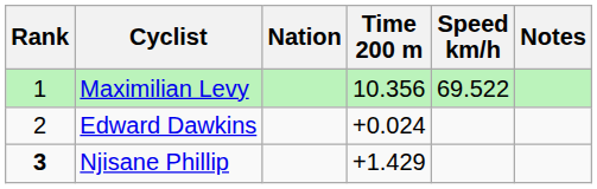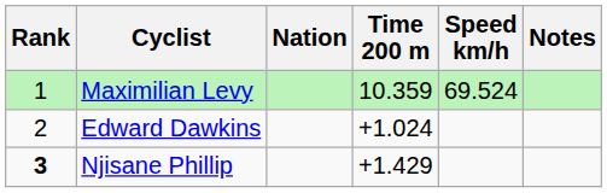 <table class="wikitable sortable" style="text-align:center;">
 <tr>
 <th>Rank</th>
 <th>Cyclist</th>
 <th>Nation</th>
 <th>Time<br>200 m</th>
 <th>Speed<br>km/h</th>
 <th>Notes</th>
 </tr>
 <tr bgcolor=bbf3bb>
 <td>1</td>
 <td align=left><a href='#'>Maximilian Levy</a></td>
 <td align=left></td>
-<td>10.356</td>
-<td>69.522</td>
+<td>10.359</td>
+<td>69.524</td>
 <td></td>
 </tr>
 <tr>
 <td>2</td>
 <td align=left><a href='#'>Edward Dawkins</a></td>
 <td align=left></td>
-<td data-sort-value=10.380>+0.024</td>
+<td data-sort-value=10.380>+1.024</td>
 <td></td>
 <td></td>
 </tr>
 <tr>
 <td><strong>3</strong></td>
 <td align=left><a href='#'>Njisane Phillip</a></td>
 <td align=left></td>
 <td data-sort-value=11.785>+1.429</td>
 <td></td>
 <td></td>
 </tr>
 </table>
